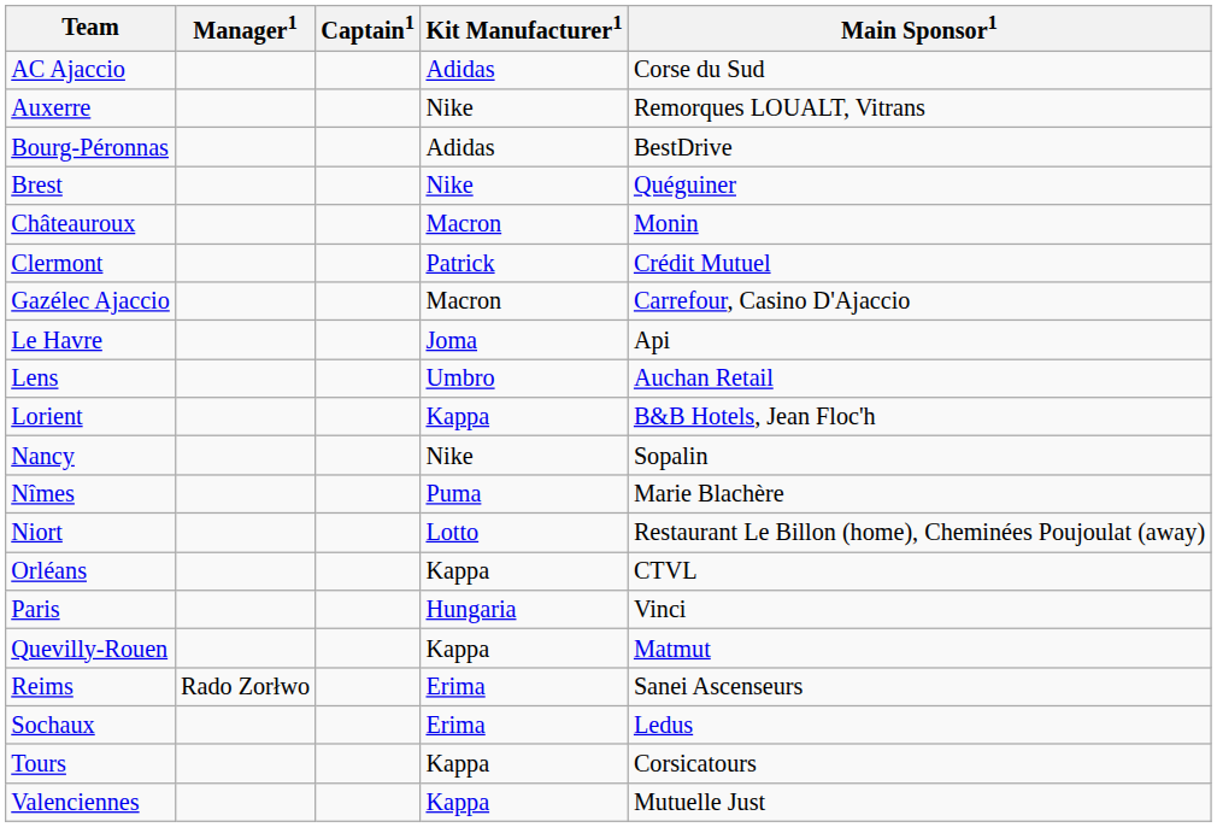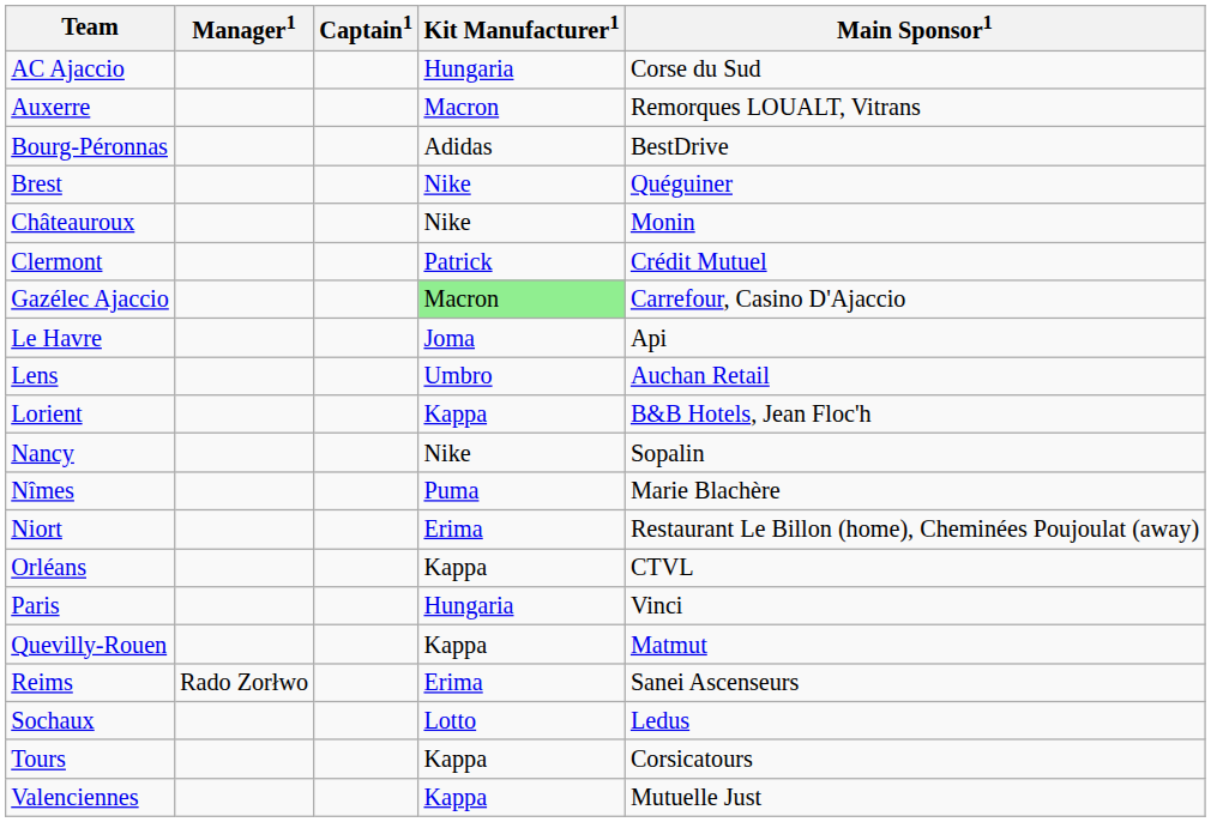 <table class="wikitable sortable" style="text-align: left;">
 <tr>
 <th>Team</th>
 <th>Manager<sup>1</sup></th>
 <th>Captain<sup>1</sup></th>
 <th>Kit Manufacturer<sup>1</sup></th>
 <th>Main Sponsor<sup>1</sup></th>
 </tr>
 <tr>
 <td><a href='#'>AC Ajaccio</a></td>
 <td> </td>
 <td> </td>
-<td><a href='#'>Adidas</a></td>
+<td><a href='#'>Hungaria</a></td>
 <td>Corse du Sud</td>
 </tr>
 <tr>
 <td><a href='#'>Auxerre</a></td>
 <td> </td>
 <td> </td>
-<td>Nike</td>
+<td><a href='#'>Macron</a></td>
 <td>Remorques LOUALT, Vitrans</td>
 </tr>
 <tr>
 <td><a href='#'>Bourg-Péronnas</a></td>
 <td> </td>
 <td> </td>
 <td>Adidas</td>
 <td>BestDrive</td>
 </tr>
 <tr>
 <td><a href='#'>Brest</a></td>
 <td> </td>
 <td> </td>
 <td><a href='#'>Nike</a></td>
 <td><a href='#'>Quéguiner</a></td>
 </tr>
 <tr>
 <td><a href='#'>Châteauroux</a></td>
 <td> </td>
 <td> </td>
-<td><a href='#'>Macron</a></td>
+<td>Nike</td>
 <td><a href='#'>Monin</a></td>
 </tr>
 <tr>
 <td><a href='#'>Clermont</a></td>
 <td> </td>
 <td> </td>
 <td><a href='#'>Patrick</a></td>
 <td><a href='#'>Crédit Mutuel</a></td>
 </tr>
 <tr>
 <td><a href='#'>Gazélec Ajaccio</a></td>
 <td> </td>
 <td> </td>
-<td>Macron</td>
+<td style="background: lightgreen;">Macron</td>
 <td><a href='#'>Carrefour</a>, Casino D'Ajaccio</td>
 </tr>
 <tr>
 <td><a href='#'>Le Havre</a></td>
 <td> </td>
 <td> </td>
 <td><a href='#'>Joma</a></td>
 <td>Api</td>
 </tr>
 <tr>
 <td><a href='#'>Lens</a></td>
 <td> </td>
 <td> </td>
 <td><a href='#'>Umbro</a></td>
 <td><a href='#'>Auchan Retail</a></td>
 </tr>
 <tr>
 <td><a href='#'>Lorient</a></td>
 <td> </td>
 <td> </td>
 <td><a href='#'>Kappa</a></td>
 <td><a href='#'>B&B Hotels</a>, Jean Floc'h</td>
 </tr>
 <tr>
 <td><a href='#'>Nancy</a></td>
 <td> </td>
 <td> </td>
 <td>Nike</td>
 <td>Sopalin</td>
 </tr>
 <tr>
 <td><a href='#'>Nîmes</a></td>
 <td> </td>
 <td> </td>
 <td><a href='#'>Puma</a></td>
 <td>Marie Blachère</td>
 </tr>
 <tr>
 <td><a href='#'>Niort</a></td>
 <td> </td>
 <td> </td>
-<td><a href='#'>Lotto</a></td>
+<td><a href='#'>Erima</a></td>
 <td>Restaurant Le Billon (home), Cheminées Poujoulat (away)</td>
 </tr>
 <tr>
 <td><a href='#'>Orléans</a></td>
 <td> </td>
 <td> </td>
 <td>Kappa</td>
 <td>CTVL</td>
 </tr>
 <tr>
 <td><a href='#'>Paris</a></td>
 <td> </td>
 <td> </td>
 <td><a href='#'>Hungaria</a></td>
 <td>Vinci</td>
 </tr>
 <tr>
 <td><a href='#'>Quevilly-Rouen</a></td>
 <td> </td>
 <td> </td>
 <td>Kappa</td>
 <td><a href='#'>Matmut</a></td>
 </tr>
 <tr>
 <td><a href='#'>Reims</a></td>
 <td>Rado Zorłwo</td>
 <td> </td>
 <td><a href='#'>Erima</a></td>
 <td>Sanei Ascenseurs</td>
 </tr>
 <tr>
 <td><a href='#'>Sochaux</a></td>
 <td> </td>
 <td> </td>
-<td><a href='#'>Erima</a></td>
+<td><a href='#'>Lotto</a></td>
 <td><a href='#'>Ledus</a></td>
 </tr>
 <tr>
 <td><a href='#'>Tours</a></td>
 <td> </td>
 <td> </td>
 <td>Kappa</td>
 <td>Corsicatours</td>
 </tr>
 <tr>
 <td><a href='#'>Valenciennes</a></td>
 <td> </td>
 <td> </td>
 <td><a href='#'>Kappa</a></td>
 <td>Mutuelle Just</td>
 </tr>
 </table>
